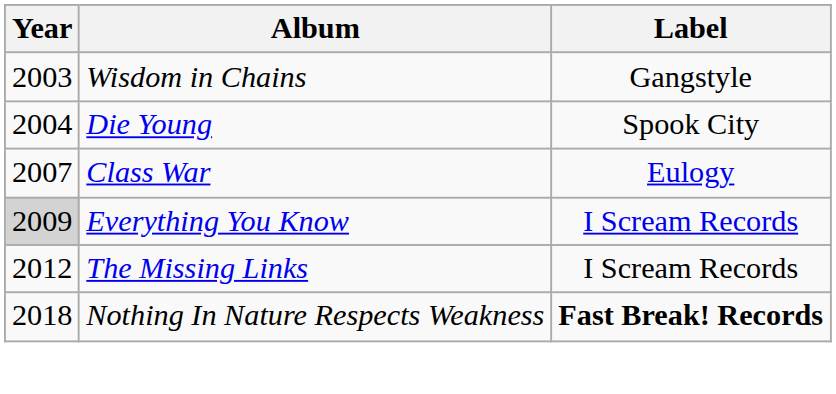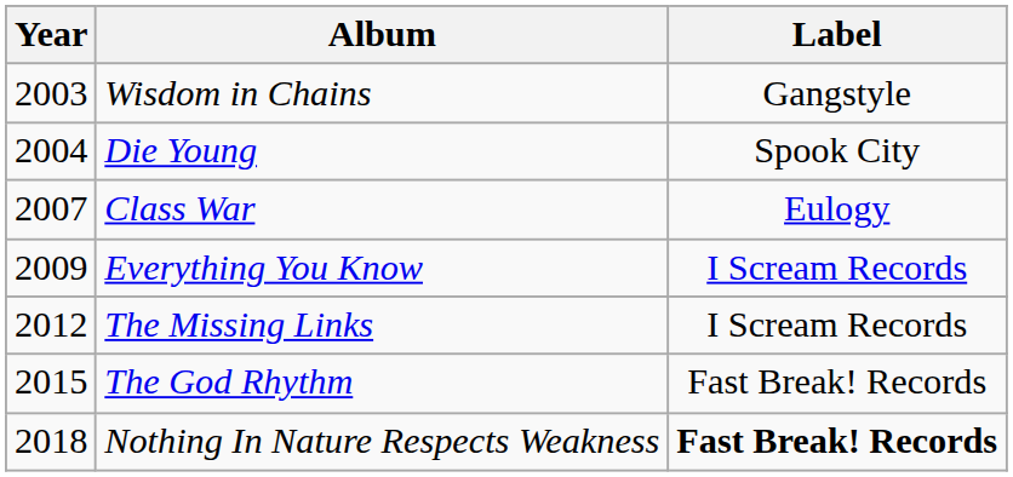 <table class="wikitable">
 <tr>
 <th>Year</th>
 <th>Album</th>
 <th>Label</th>
 </tr>
 <tr>
 <td>2003</td>
 <td><em>Wisdom in Chains</em></td>
 <td style="text-align:center;">Gangstyle</td>
 </tr>
 <tr>
 <td>2004</td>
 <td><em><a href='#'>Die Young</a></em></td>
 <td style="text-align:center;">Spook City</td>
 </tr>
 <tr>
 <td>2007</td>
 <td><em><a href='#'>Class War</a></em></td>
 <td style="text-align:center;"><a href='#'>Eulogy</a></td>
 </tr>
 <tr>
-<td style="background: lightgrey;">2009</td>
+<td>2009</td>
 <td><em><a href='#'>Everything You Know</a></em></td>
 <td style="text-align:center;"><a href='#'>I Scream Records</a></td>
 </tr>
 <tr>
 <td>2012</td>
 <td><em><a href='#'>The Missing Links</a></em></td>
 <td style="text-align:center;">I Scream Records</td>
 </tr>
 <tr>
+<td>2015</td>
+<td><em><a href='#'>The God Rhythm</a></em></td>
+<td style="text-align:center;">Fast Break! Records</td>
+</tr>
+<tr>
 <td>2018</td>
 <td><em>Nothing In Nature Respects Weakness</em></td>
 <td style="text-align:center;"><strong>Fast Break! Records</strong></td>
 </tr>
 </table>
